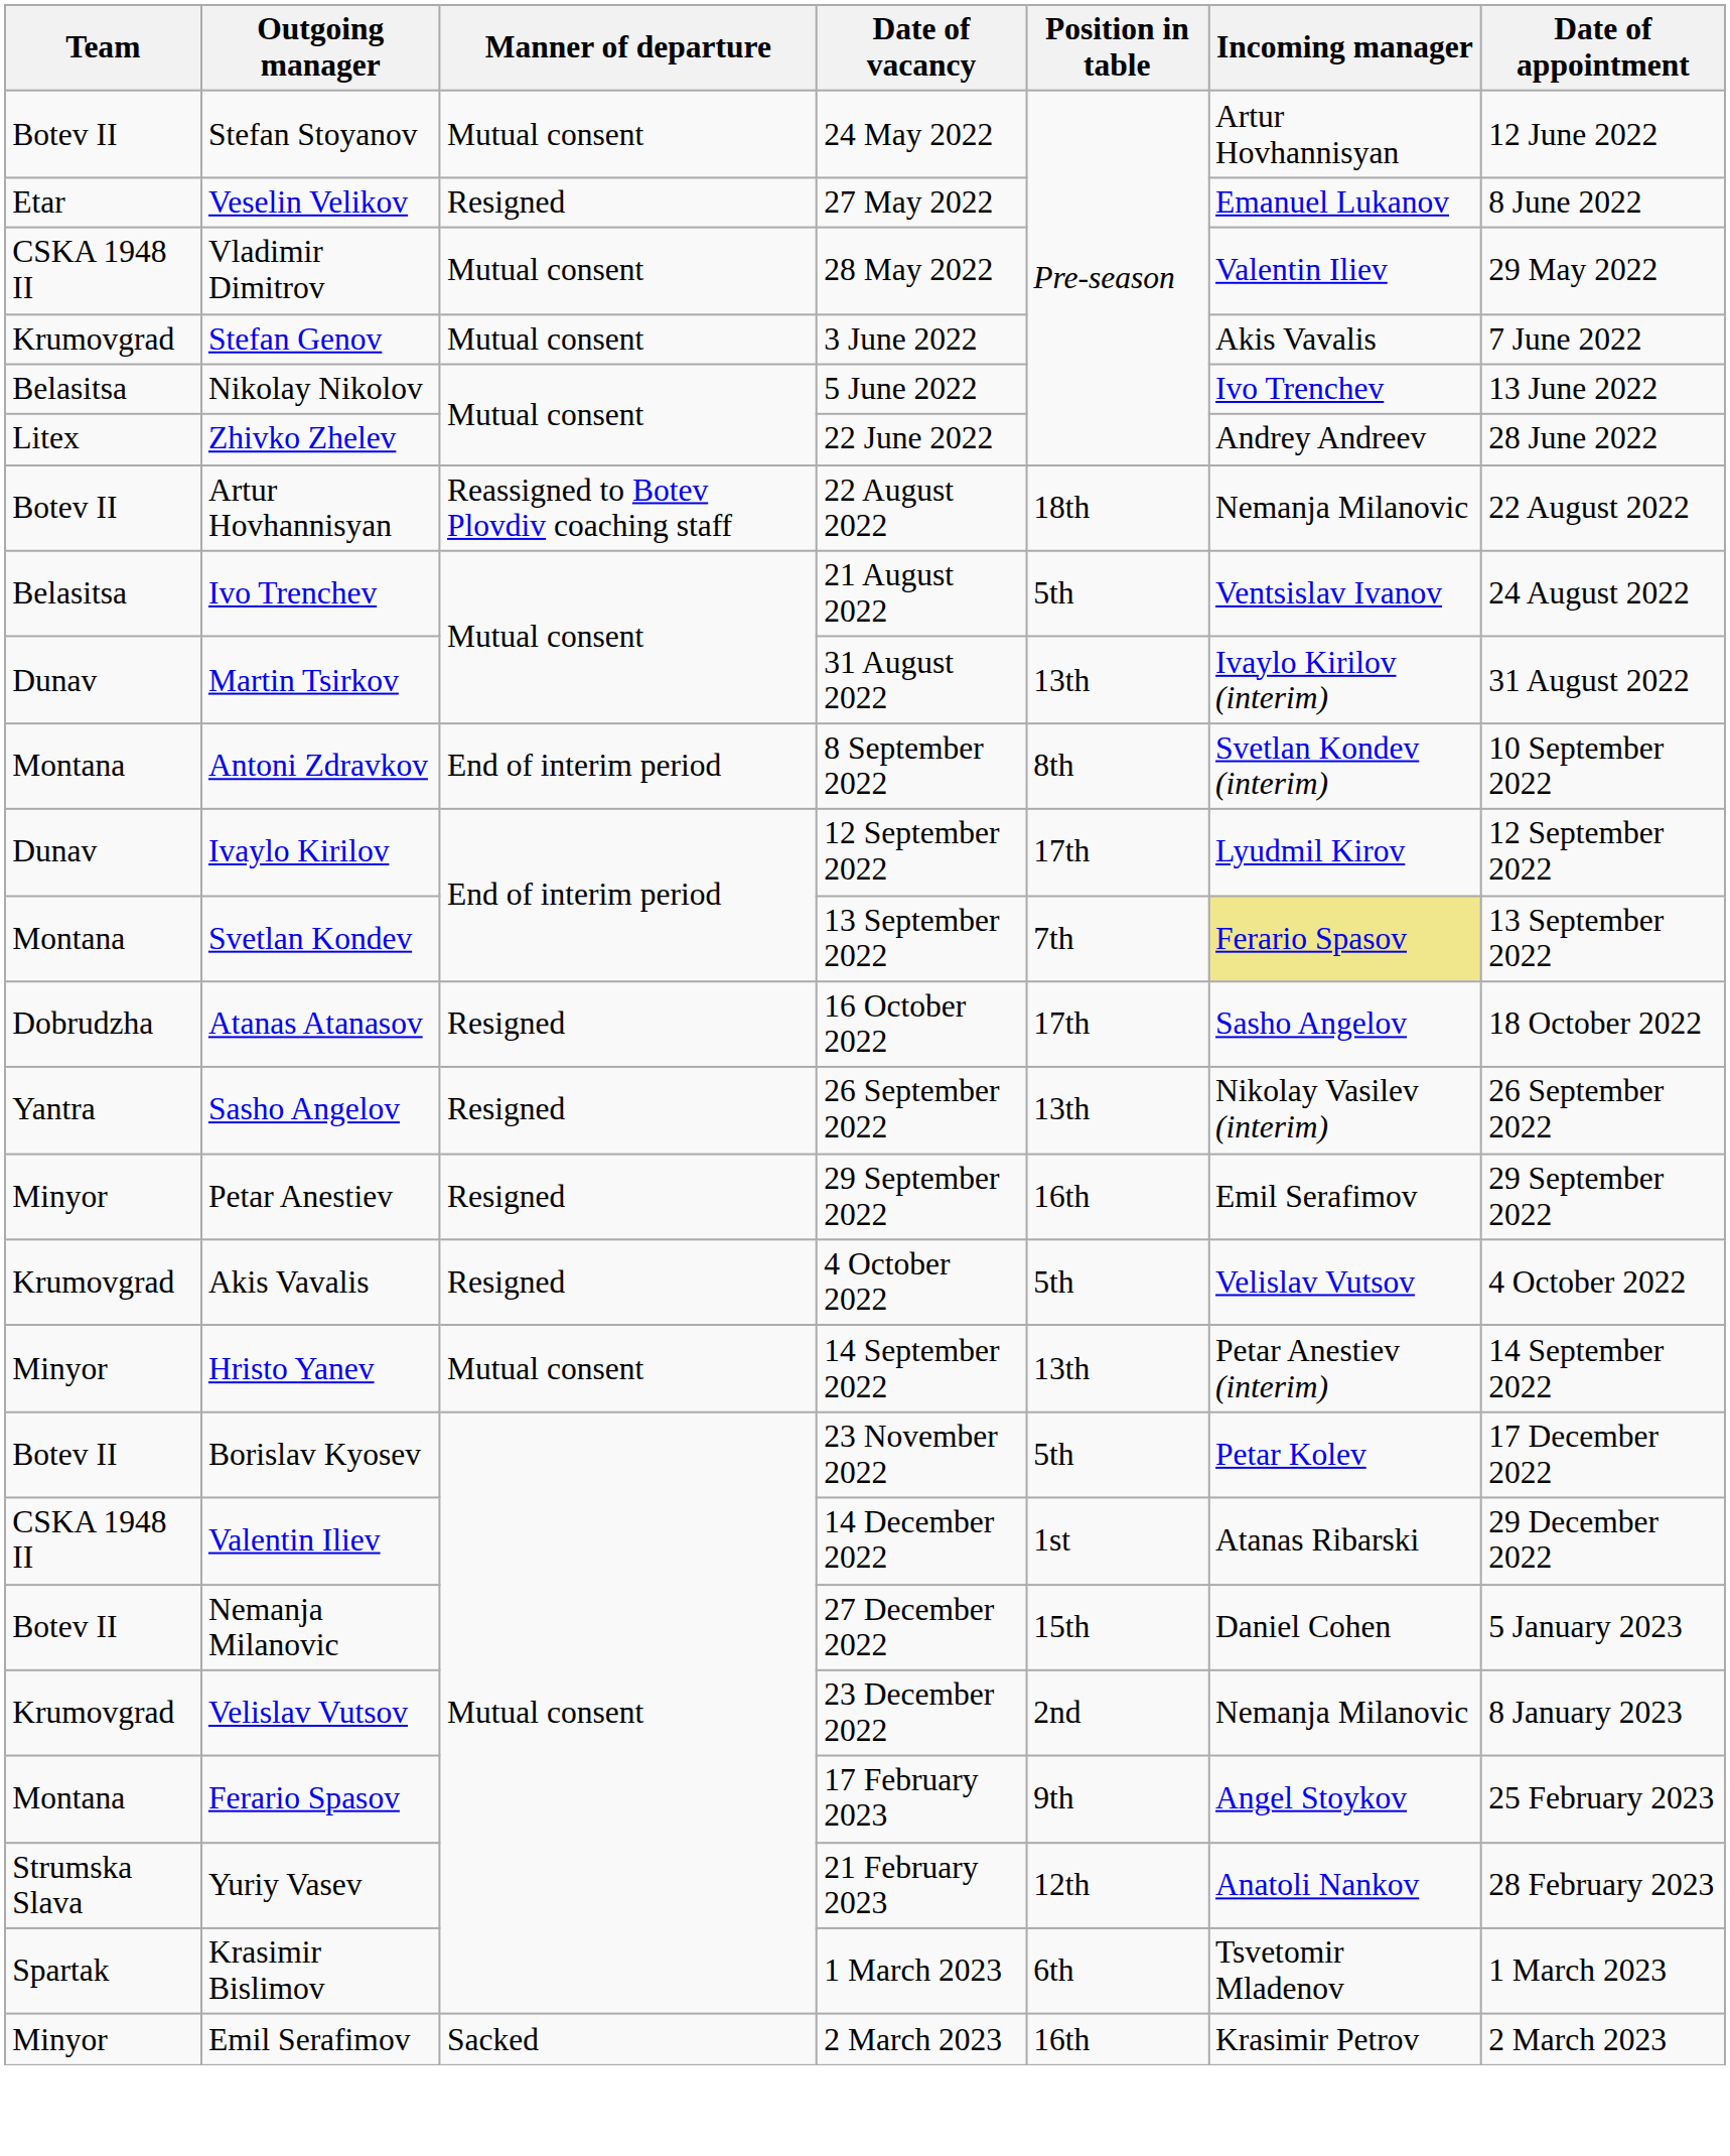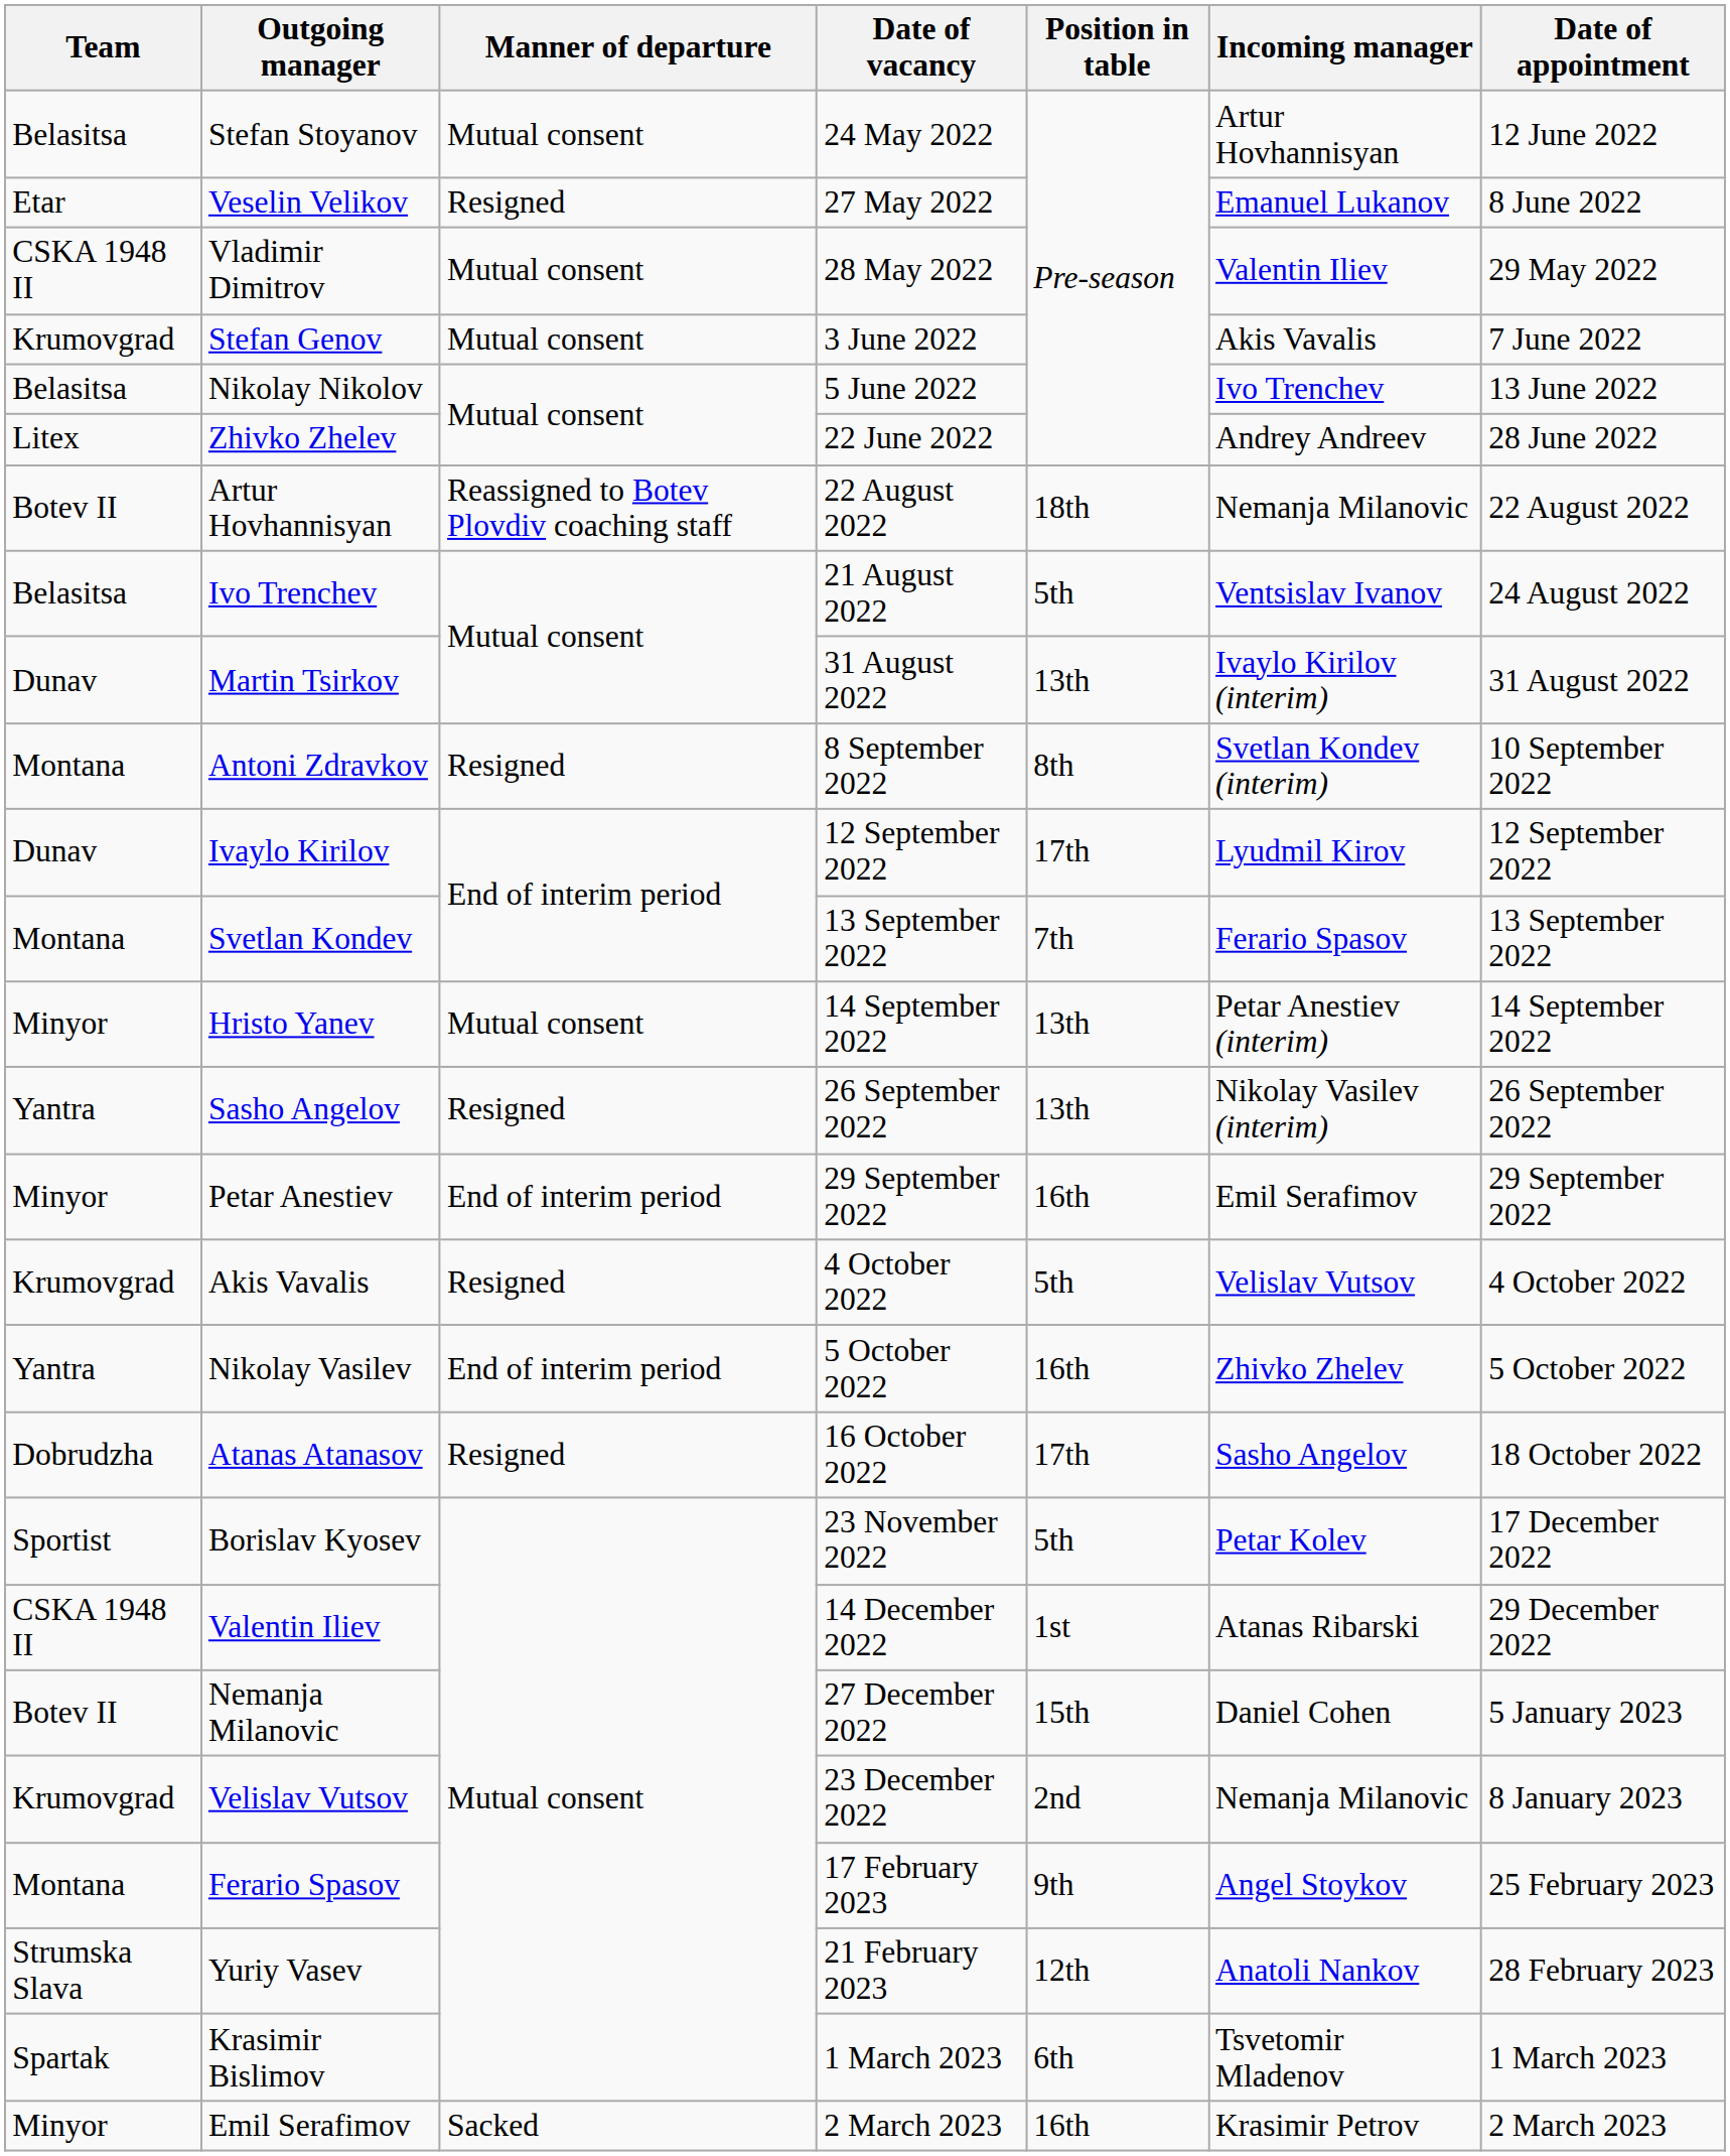 <table class="wikitable sortable">
 <tr>
 <th>Team</th>
 <th>Outgoing manager</th>
 <th>Manner of departure</th>
 <th>Date of vacancy</th>
 <th>Position in table</th>
 <th>Incoming manager</th>
 <th>Date of appointment</th>
 </tr>
 <tr>
-<td>Botev II</td>
+<td>Belasitsa</td>
 <td> Stefan Stoyanov</td>
 <td>Mutual consent</td>
 <td>24 May 2022</td>
 <td rowspan=6><em>Pre-season</em></td>
 <td> Artur Hovhannisyan</td>
 <td>12 June 2022</td>
 </tr>
 <tr>
 <td>Etar</td>
 <td> <a href='#'>Veselin Velikov</a></td>
 <td>Resigned</td>
 <td>27 May 2022</td>
 <td> <a href='#'>Emanuel Lukanov</a></td>
 <td>8 June 2022</td>
 </tr>
 <tr>
 <td>CSKA 1948 II</td>
 <td> Vladimir Dimitrov</td>
 <td>Mutual consent</td>
 <td>28 May 2022</td>
 <td> <a href='#'>Valentin Iliev</a></td>
 <td>29 May 2022</td>
 </tr>
 <tr>
 <td>Krumovgrad</td>
 <td> <a href='#'>Stefan Genov</a></td>
 <td>Mutual consent</td>
 <td>3 June 2022</td>
 <td> Akis Vavalis</td>
 <td>7 June 2022</td>
 </tr>
 <tr>
 <td>Belasitsa</td>
 <td> Nikolay Nikolov</td>
 <td rowspan=2>Mutual consent</td>
 <td>5 June 2022</td>
 <td> <a href='#'>Ivo Trenchev</a></td>
 <td>13 June 2022</td>
 </tr>
 <tr>
 <td>Litex</td>
 <td> <a href='#'>Zhivko Zhelev</a></td>
 <td>22 June 2022</td>
 <td> Andrey Andreev</td>
 <td>28 June 2022</td>
 </tr>
 <tr>
 <td>Botev II</td>
 <td> Artur Hovhannisyan</td>
 <td>Reassigned to <a href='#'>Botev Plovdiv</a> coaching staff</td>
 <td>22 August 2022</td>
 <td>18th</td>
 <td> Nemanja Milanovic</td>
 <td>22 August 2022</td>
 </tr>
 <tr>
 <td>Belasitsa</td>
 <td> <a href='#'>Ivo Trenchev</a></td>
 <td rowspan=2>Mutual consent</td>
 <td>21 August 2022</td>
 <td>5th</td>
 <td> <a href='#'>Ventsislav Ivanov</a></td>
 <td>24 August 2022</td>
 </tr>
 <tr>
 <td>Dunav</td>
 <td> <a href='#'>Martin Tsirkov</a></td>
 <td>31 August 2022</td>
 <td>13th</td>
 <td> <a href='#'>Ivaylo Kirilov</a> <em>(interim)</em></td>
 <td>31 August 2022</td>
 </tr>
 <tr>
 <td>Montana</td>
 <td> <a href='#'>Antoni Zdravkov</a></td>
-<td>End of interim period</td>
+<td>Resigned</td>
 <td>8 September 2022</td>
 <td>8th</td>
 <td> <a href='#'>Svetlan Kondev</a> <em>(interim)</em></td>
 <td>10 September 2022</td>
 </tr>
 <tr>
 <td>Dunav</td>
 <td> <a href='#'>Ivaylo Kirilov</a></td>
 <td rowspan=2>End of interim period</td>
 <td>12 September 2022</td>
 <td>17th</td>
 <td> <a href='#'>Lyudmil Kirov</a></td>
 <td>12 September 2022</td>
 </tr>
 <tr>
 <td>Montana</td>
 <td> <a href='#'>Svetlan Kondev</a></td>
 <td>13 September 2022</td>
 <td>7th</td>
-<td style="background: khaki;"> <a href='#'>Ferario Spasov</a></td>
+<td> <a href='#'>Ferario Spasov</a></td>
 <td>13 September 2022</td>
 </tr>
 <tr>
-<td>Dobrudzha</td>
-<td> <a href='#'>Atanas Atanasov</a></td>
-<td>Resigned</td>
-<td>16 October 2022</td>
-<td>17th</td>
-<td> <a href='#'>Sasho Angelov</a></td>
-<td>18 October 2022</td>
+<td>Minyor</td>
+<td> <a href='#'>Hristo Yanev</a></td>
+<td>Mutual consent</td>
+<td>14 September 2022</td>
+<td>13th</td>
+<td> Petar Anestiev <em>(interim)</em></td>
+<td>14 September 2022</td>
 </tr>
 <tr>
 <td>Yantra</td>
 <td> <a href='#'>Sasho Angelov</a></td>
 <td>Resigned</td>
 <td>26 September 2022</td>
 <td>13th</td>
 <td> Nikolay Vasilev <em>(interim)</em></td>
 <td>26 September 2022</td>
 </tr>
 <tr>
 <td>Minyor</td>
 <td> Petar Anestiev</td>
-<td>Resigned</td>
+<td>End of interim period</td>
 <td>29 September 2022</td>
 <td>16th</td>
 <td> Emil Serafimov</td>
 <td>29 September 2022</td>
 </tr>
 <tr>
 <td>Krumovgrad</td>
 <td> Akis Vavalis</td>
 <td>Resigned</td>
 <td>4 October 2022</td>
 <td>5th</td>
 <td> <a href='#'>Velislav Vutsov</a></td>
 <td>4 October 2022</td>
 </tr>
 <tr>
-<td>Minyor</td>
-<td> <a href='#'>Hristo Yanev</a></td>
-<td>Mutual consent</td>
-<td>14 September 2022</td>
-<td>13th</td>
-<td> Petar Anestiev <em>(interim)</em></td>
-<td>14 September 2022</td>
+<td>Yantra</td>
+<td> Nikolay Vasilev</td>
+<td>End of interim period</td>
+<td>5 October 2022</td>
+<td>16th</td>
+<td> <a href='#'>Zhivko Zhelev</a></td>
+<td>5 October 2022</td>
 </tr>
 <tr>
-<td>Botev II</td>
+<td>Dobrudzha</td>
+<td> <a href='#'>Atanas Atanasov</a></td>
+<td>Resigned</td>
+<td>16 October 2022</td>
+<td>17th</td>
+<td> <a href='#'>Sasho Angelov</a></td>
+<td>18 October 2022</td>
+</tr>
+<tr>
+<td>Sportist</td>
 <td> Borislav Kyosev</td>
 <td rowspan=7>Mutual consent</td>
 <td>23 November 2022</td>
 <td>5th</td>
 <td> <a href='#'>Petar Kolev</a></td>
 <td>17 December 2022</td>
 </tr>
 <tr>
 <td>CSKA 1948 II</td>
 <td> <a href='#'>Valentin Iliev</a></td>
 <td>14 December 2022</td>
 <td>1st</td>
 <td> Atanas Ribarski</td>
 <td>29 December 2022</td>
 </tr>
 <tr>
 <td>Botev II</td>
 <td> Nemanja Milanovic</td>
 <td>27 December 2022</td>
 <td>15th</td>
 <td> Daniel Cohen</td>
 <td>5 January 2023</td>
 </tr>
 <tr>
 <td>Krumovgrad</td>
 <td> <a href='#'>Velislav Vutsov</a></td>
 <td>23 December 2022</td>
 <td>2nd</td>
 <td> Nemanja Milanovic</td>
 <td>8 January 2023</td>
 </tr>
 <tr>
 <td>Montana</td>
 <td> <a href='#'>Ferario Spasov</a></td>
 <td>17 February 2023</td>
 <td>9th</td>
 <td> <a href='#'>Angel Stoykov</a></td>
 <td>25 February 2023</td>
 </tr>
 <tr>
 <td>Strumska Slava</td>
 <td> Yuriy Vasev</td>
 <td>21 February 2023</td>
 <td>12th</td>
 <td> <a href='#'>Anatoli Nankov</a></td>
 <td>28 February 2023</td>
 </tr>
 <tr>
 <td>Spartak</td>
 <td> Krasimir Bislimov</td>
 <td>1 March 2023</td>
 <td>6th</td>
 <td> Tsvetomir Mladenov</td>
 <td>1 March 2023</td>
 </tr>
 <tr>
 <td>Minyor</td>
 <td> Emil Serafimov</td>
 <td>Sacked</td>
 <td>2 March 2023</td>
 <td>16th</td>
 <td> Krasimir Petrov</td>
 <td>2 March 2023</td>
 </tr>
 </table>
